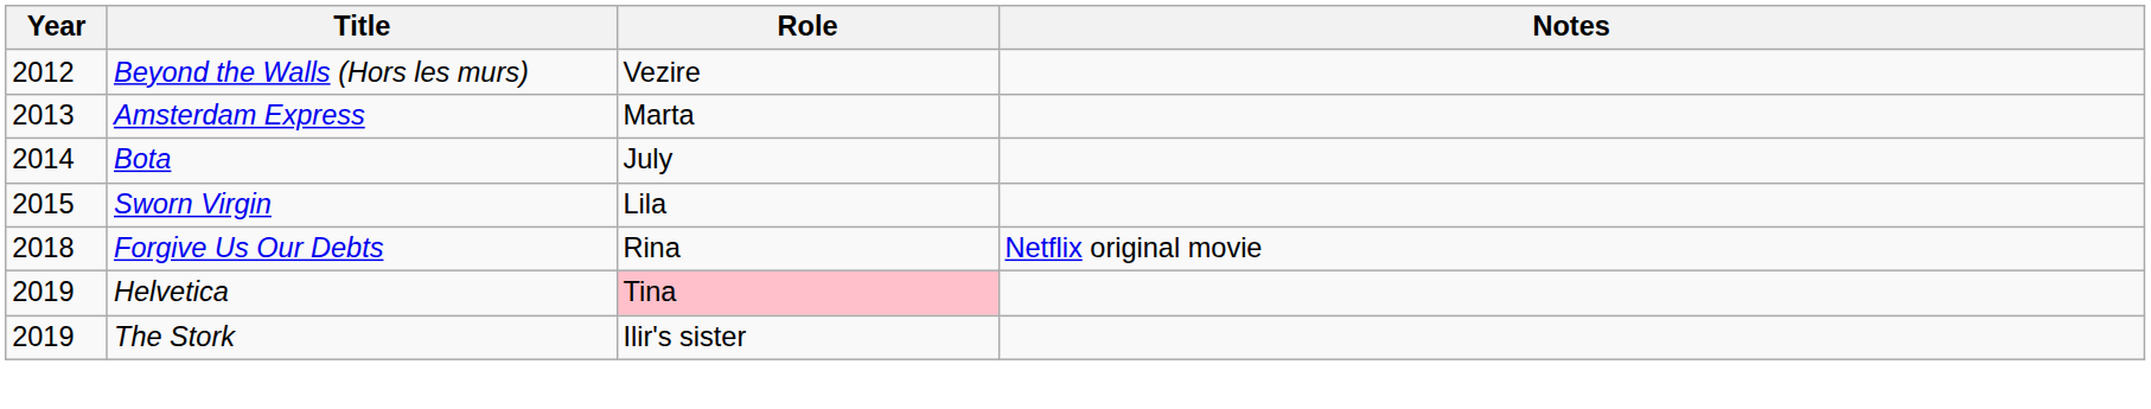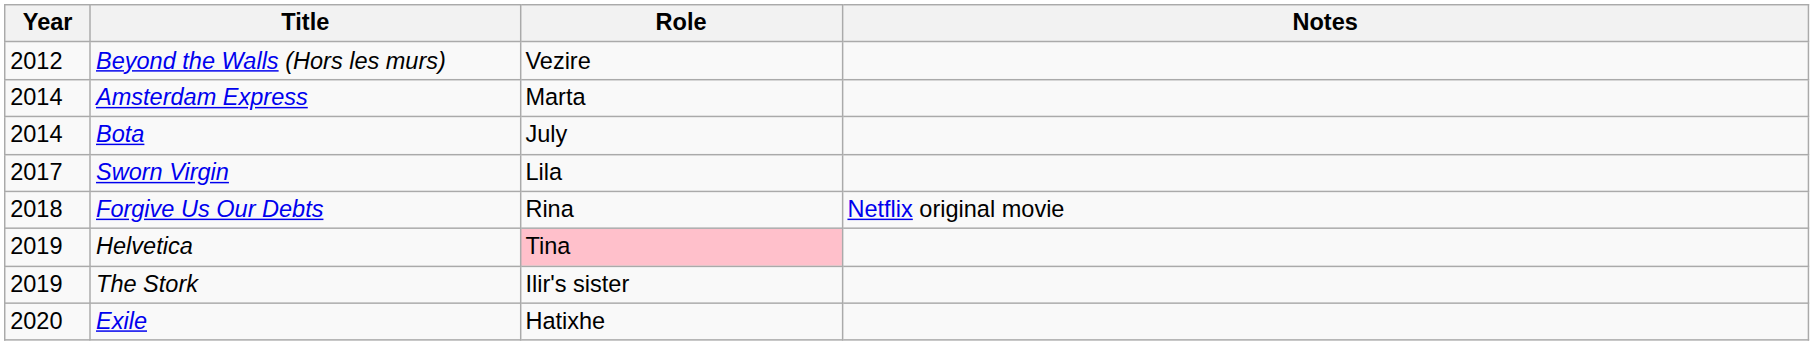 <table class="wikitable sortable">
 <tr>
 <th width=4%>Year</th>
 <th width=20%>Title</th>
 <th width=15%>Role</th>
 <th width=45%>Notes</th>
 </tr>
 <tr>
 <td>2012</td>
 <td><em><a href='#'>Beyond the Walls</a> (Hors les murs)</em></td>
 <td>Vezire</td>
 <td></td>
 </tr>
 <tr>
-<td>2013</td>
+<td>2014</td>
 <td><em><a href='#'>Amsterdam Express</a></em></td>
 <td>Marta</td>
 <td></td>
 </tr>
 <tr>
 <td>2014</td>
 <td><em><a href='#'>Bota</a></em></td>
 <td>July</td>
 <td></td>
 </tr>
 <tr>
-<td>2015</td>
+<td>2017</td>
 <td><em><a href='#'>Sworn Virgin</a></em></td>
 <td>Lila</td>
 <td></td>
 </tr>
 <tr>
 <td>2018</td>
 <td><em><a href='#'>Forgive Us Our Debts</a></em></td>
 <td>Rina</td>
 <td><a href='#'>Netflix</a> original movie</td>
 </tr>
 <tr>
 <td>2019</td>
 <td><em>Helvetica</em></td>
 <td style="background: pink;">Tina</td>
 <td></td>
 </tr>
 <tr>
 <td>2019</td>
 <td><em>The Stork</em></td>
 <td>Ilir's sister</td>
 <td></td>
 </tr>
+<tr>
+<td>2020</td>
+<td><em><a href='#'>Exile</a></em></td>
+<td>Hatixhe</td>
+<td></td>
+</tr>
 </table>
